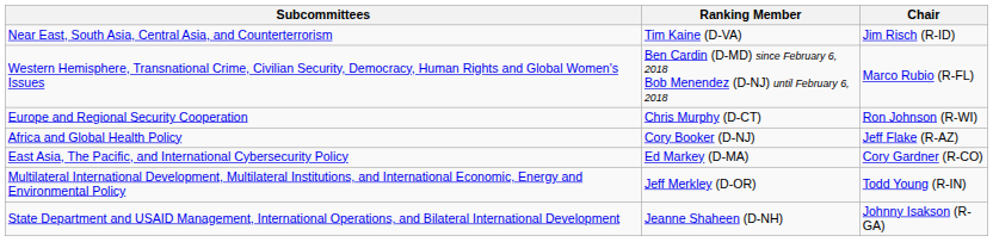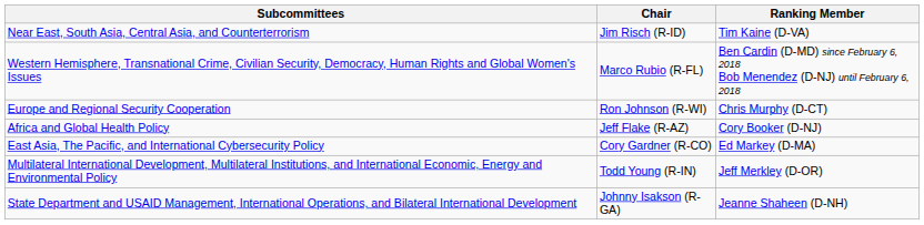 <table class="wikitable">
 <tr>
 <th>Subcommittees</th>
+<th>Chair</th>
 <th>Ranking Member</th>
-<th>Chair</th>
 </tr>
 <tr>
 <td><a href='#'>Near East, South Asia, Central Asia, and Counterterrorism</a></td>
+<td><a href='#'>Jim Risch</a> (R-ID)</td>
 <td><a href='#'>Tim Kaine</a> (D-VA)</td>
-<td><a href='#'>Jim Risch</a> (R-ID)</td>
 </tr>
 <tr>
 <td><a href='#'>Western Hemisphere, Transnational Crime, Civilian Security, Democracy, Human Rights and Global Women's Issues</a></td>
+<td><a href='#'>Marco Rubio</a> (R-FL)</td>
 <td><a href='#'>Ben Cardin</a> (D-MD) <small><em>since February 6, 2018</em></small><br><a href='#'>Bob Menendez</a> (D-NJ) <small><em>until February 6, 2018</em></small></td>
-<td><a href='#'>Marco Rubio</a> (R-FL)</td>
 </tr>
 <tr>
 <td><a href='#'>Europe and Regional Security Cooperation</a></td>
+<td><a href='#'>Ron Johnson</a> (R-WI)</td>
 <td><a href='#'>Chris Murphy</a> (D-CT)</td>
-<td><a href='#'>Ron Johnson</a> (R-WI)</td>
 </tr>
 <tr>
 <td><a href='#'>Africa and Global Health Policy</a></td>
+<td><a href='#'>Jeff Flake</a> (R-AZ)</td>
 <td><a href='#'>Cory Booker</a> (D-NJ)</td>
-<td><a href='#'>Jeff Flake</a> (R-AZ)</td>
 </tr>
 <tr>
 <td><a href='#'>East Asia, The Pacific, and International Cybersecurity Policy</a></td>
+<td><a href='#'>Cory Gardner</a> (R-CO)</td>
 <td><a href='#'>Ed Markey</a> (D-MA)</td>
-<td><a href='#'>Cory Gardner</a> (R-CO)</td>
 </tr>
 <tr>
 <td><a href='#'>Multilateral International Development, Multilateral Institutions, and International Economic, Energy and Environmental Policy</a></td>
+<td><a href='#'>Todd Young</a> (R-IN)</td>
 <td><a href='#'>Jeff Merkley</a> (D-OR)</td>
-<td><a href='#'>Todd Young</a> (R-IN)</td>
 </tr>
 <tr>
 <td><a href='#'>State Department and USAID Management, International Operations, and Bilateral International Development</a></td>
+<td><a href='#'>Johnny Isakson</a> (R-GA)</td>
 <td><a href='#'>Jeanne Shaheen</a> (D-NH)</td>
-<td><a href='#'>Johnny Isakson</a> (R-GA)</td>
 </tr>
 </table>
